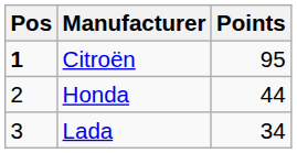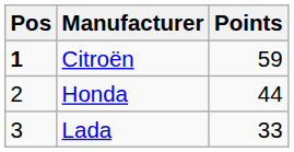 <table class="wikitable" style="font-size: 95%;">
 <tr>
 <th>Pos</th>
 <th>Manufacturer</th>
 <th>Points</th>
 </tr>
 <tr>
 <td><strong>1</strong></td>
 <td> <a href='#'>Citroën</a></td>
-<td align="right">95</td>
+<td align="right">59</td>
 </tr>
 <tr>
 <td>2</td>
 <td> <a href='#'>Honda</a></td>
 <td align="right">44</td>
 </tr>
 <tr>
 <td>3</td>
 <td> <a href='#'>Lada</a></td>
-<td align="right">34</td>
+<td align="right">33</td>
 </tr>
 </table>
